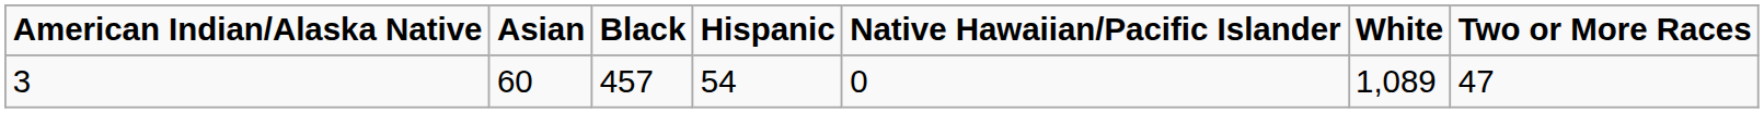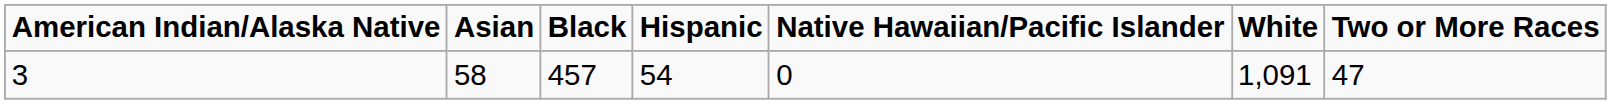 <table class="wikitable">
 <tr>
 <td><strong>American Indian/Alaska Native</strong></td>
 <td><strong>Asian</strong></td>
 <td><strong>Black</strong></td>
 <td><strong>Hispanic</strong></td>
 <td><strong>Native Hawaiian/Pacific Islander</strong></td>
 <td><strong>White</strong></td>
 <td><strong>Two or More Races</strong></td>
 </tr>
 <tr>
 <td>3</td>
-<td>60</td>
+<td>58</td>
 <td>457</td>
 <td>54</td>
 <td>0</td>
-<td>1,089</td>
+<td>1,091</td>
 <td>47</td>
 </tr>
 </table>
